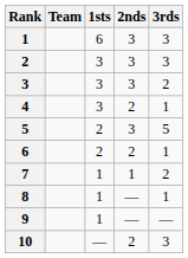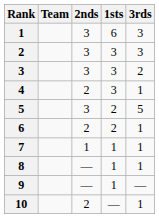 <table class="wikitable" style="text-align:center;">
 <tr>
 <th scope="col">Rank</th>
 <th scope="col">Team</th>
+<th scope="col">2nds</th>
 <th scope="col">1sts</th>
-<th scope="col">2nds</th>
 <th scope="col">3rds</th>
 </tr>
 <tr>
 <th scope="row">1</th>
 <td style="text-align:left;"></td>
+<td>3</td>
 <td>6</td>
-<td>3</td>
 <td>3</td>
 </tr>
 <tr>
 <th scope="row">2</th>
 <td style="text-align:left;"></td>
 <td>3</td>
 <td>3</td>
 <td>3</td>
 </tr>
 <tr>
 <th scope="row">3</th>
 <td style="text-align:left;"></td>
 <td>3</td>
 <td>3</td>
 <td>2</td>
 </tr>
 <tr>
 <th scope="row">4</th>
 <td style="text-align:left;"></td>
+<td>2</td>
 <td>3</td>
-<td>2</td>
 <td>1</td>
 </tr>
 <tr>
 <th scope="row">5</th>
 <td style="text-align:left;"></td>
+<td>3</td>
 <td>2</td>
-<td>3</td>
 <td>5</td>
 </tr>
 <tr>
 <th scope="row">6</th>
 <td style="text-align:left;"></td>
 <td>2</td>
 <td>2</td>
 <td>1</td>
 </tr>
 <tr>
 <th scope="row">7</th>
 <td style="text-align:left;"></td>
 <td>1</td>
 <td>1</td>
-<td>2</td>
+<td>1</td>
 </tr>
 <tr>
 <th scope="row">8</th>
 <td style="text-align:left;"></td>
+<td>—</td>
 <td>1</td>
-<td>—</td>
 <td>1</td>
 </tr>
 <tr>
 <th scope="row">9</th>
 <td style="text-align:left;"></td>
+<td>—</td>
 <td>1</td>
-<td>—</td>
 <td>—</td>
 </tr>
 <tr>
 <th scope="row">10</th>
 <td style="text-align:left;"></td>
+<td>2</td>
 <td>—</td>
-<td>2</td>
-<td>3</td>
+<td>1</td>
 </tr>
 </table>
